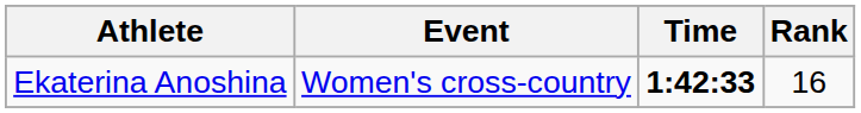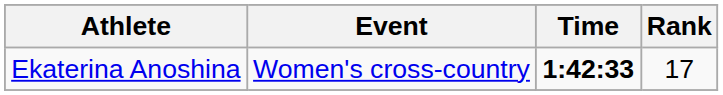 <table class=wikitable style="font-size:90%">
 <tr>
 <th>Athlete</th>
 <th>Event</th>
 <th>Time</th>
 <th>Rank</th>
 </tr>
 <tr align=center>
 <td align=left><a href='#'>Ekaterina Anoshina</a></td>
 <td align=left><a href='#'>Women's cross-country</a></td>
 <td><strong>1:42:33</strong></td>
-<td>16</td>
+<td>17</td>
 </tr>
 </table>
